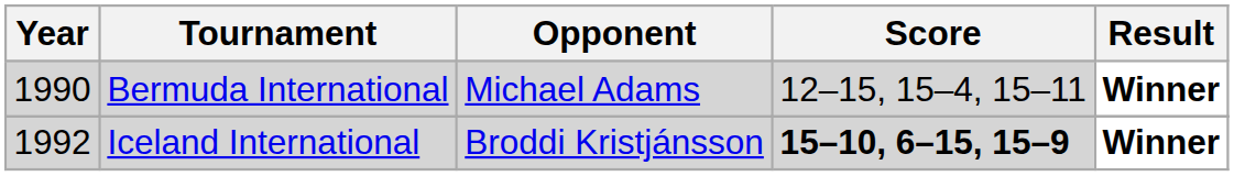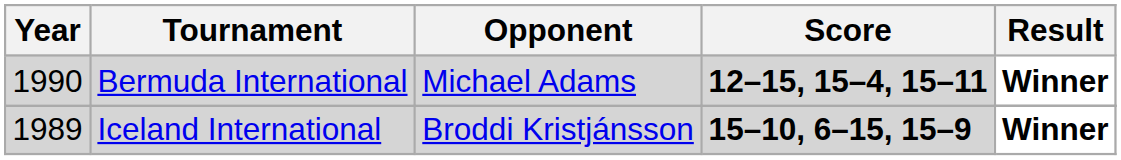 <table class="sortable wikitable" style="font-size: 90%;">
 <tr>
 <th>Year</th>
 <th>Tournament</th>
 <th>Opponent</th>
 <th>Score</th>
 <th>Result</th>
 </tr>
 <tr style="background:#D5D5D5">
 <td align="center">1990</td>
 <td align="left"><a href='#'>Bermuda International</a></td>
 <td align="left"> <a href='#'>Michael Adams</a></td>
-<td align="left">12–15, 15–4, 15–11</td>
+<td align="left"><strong>12–15, 15–4, 15–11</strong></td>
 <td style="text-align:left; background:white"> <strong>Winner</strong></td>
 </tr>
 <tr>
 </tr>
 <tr style="background:#D5D5D5">
-<td align="center">1992</td>
+<td align="center">1989</td>
 <td align="left"><a href='#'>Iceland International</a></td>
 <td align="left"> <a href='#'>Broddi Kristjánsson</a></td>
 <td align="left"><strong>15–10, 6–15, 15–9</strong></td>
 <td style="text-align:left; background:white"> <strong>Winner</strong></td>
 </tr>
 </table>
